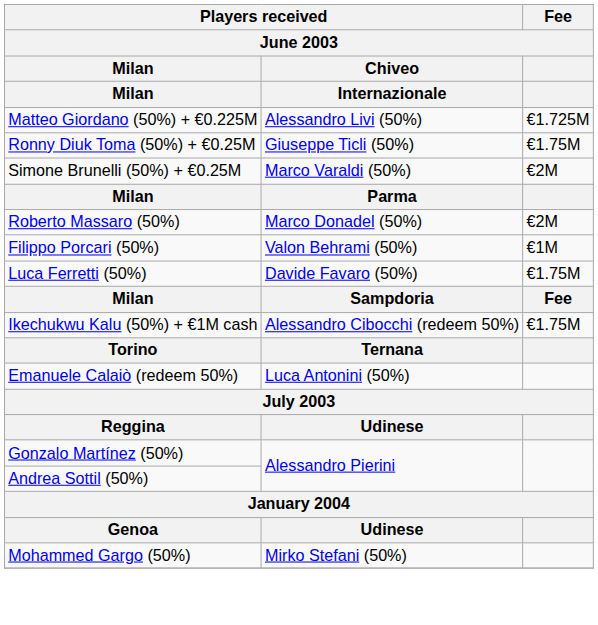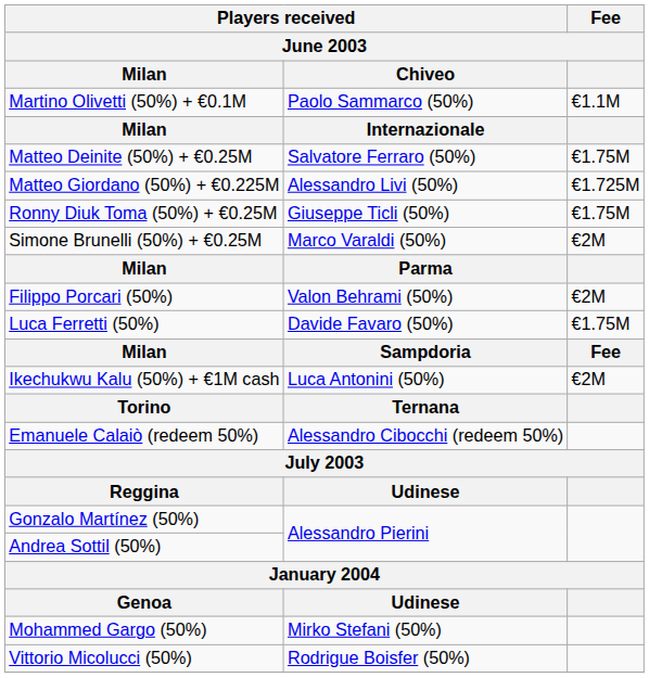 <table class="wikitable" border="1">
 <tr>
 <th colspan=2>Players received</th>
 <th>Fee</th>
 </tr>
 <tr>
 <th colspan=3>June 2003</th>
 </tr>
 <tr>
 <th>Milan </th>
 <th>Chiveo</th>
 <th></th>
 </tr>
 <tr>
+<td><a href='#'>Martino Olivetti</a> (50%) + €0.1M</td>
+<td><a href='#'>Paolo Sammarco</a> (50%)</td>
+<td>€1.1M</td>
+</tr>
+<tr>
 <th>Milan </th>
 <th>Internazionale </th>
 <th></th>
+</tr>
+<tr>
+<td><a href='#'>Matteo Deinite</a> (50%) + €0.25M</td>
+<td><a href='#'>Salvatore Ferraro</a> (50%)</td>
+<td>€1.75M</td>
 </tr>
 <tr>
 <td><a href='#'>Matteo Giordano</a> (50%) + €0.225M</td>
 <td><a href='#'>Alessandro Livi</a> (50%)</td>
 <td>€1.725M</td>
 </tr>
 <tr>
 <td><a href='#'>Ronny Diuk Toma</a> (50%) + €0.25M</td>
 <td><a href='#'>Giuseppe Ticli</a> (50%)</td>
 <td>€1.75M</td>
 </tr>
 <tr>
 <td>Simone Brunelli (50%) + €0.25M</td>
 <td><a href='#'>Marco Varaldi</a> (50%)</td>
 <td>€2M</td>
 </tr>
 <tr>
 <th>Milan </th>
 <th>Parma</th>
 <th></th>
 </tr>
 <tr>
-<td><a href='#'>Roberto Massaro</a> (50%)</td>
-<td><a href='#'>Marco Donadel</a> (50%)</td>
-<td>€2M</td>
-</tr>
-<tr>
 <td><a href='#'>Filippo Porcari</a> (50%)</td>
 <td><a href='#'>Valon Behrami</a> (50%)</td>
-<td>€1M</td>
+<td>€2M</td>
 </tr>
 <tr>
 <td><a href='#'>Luca Ferretti</a> (50%)</td>
 <td><a href='#'>Davide Favaro</a> (50%)</td>
 <td>€1.75M</td>
 </tr>
 <tr>
 <th>Milan </th>
 <th>Sampdoria </th>
 <th>Fee</th>
 </tr>
 <tr>
 <td><a href='#'>Ikechukwu Kalu</a> (50%) + €1M cash</td>
-<td><a href='#'>Alessandro Cibocchi</a> (redeem 50%)</td>
-<td>€1.75M</td>
+<td><a href='#'>Luca Antonini</a> (50%)</td>
+<td>€2M</td>
 </tr>
 <tr>
 <th>Torino</th>
 <th>Ternana</th>
 <th></th>
 </tr>
 <tr>
 <td><a href='#'>Emanuele Calaiò</a> (redeem 50%)</td>
-<td><a href='#'>Luca Antonini</a> (50%)</td>
+<td><a href='#'>Alessandro Cibocchi</a> (redeem 50%)</td>
 <td></td>
 </tr>
 <tr>
 <th colspan=3>July 2003</th>
 </tr>
 <tr>
 <th>Reggina</th>
 <th>Udinese</th>
 <th></th>
 </tr>
 <tr>
 <td><a href='#'>Gonzalo Martínez</a> (50%)</td>
 <td rowspan=2><a href='#'>Alessandro Pierini</a></td>
 <td rowspan=2></td>
 </tr>
 <tr>
 <td><a href='#'>Andrea Sottil</a> (50%)</td>
 </tr>
 <tr>
 <th colspan=3>January 2004</th>
 </tr>
 <tr>
 <th>Genoa </th>
 <th>Udinese </th>
 <th></th>
 </tr>
 <tr>
 <td><a href='#'>Mohammed Gargo</a> (50%)</td>
 <td><a href='#'>Mirko Stefani</a> (50%)</td>
 <td></td>
 </tr>
 <tr>
+<td><a href='#'>Vittorio Micolucci</a> (50%)</td>
+<td><a href='#'>Rodrigue Boisfer</a> (50%)</td>
+<td></td>
+</tr>
+<tr>
 </tr>
 </table>
